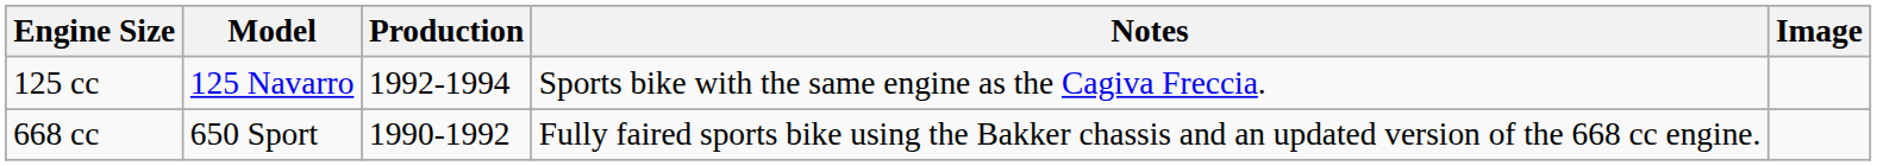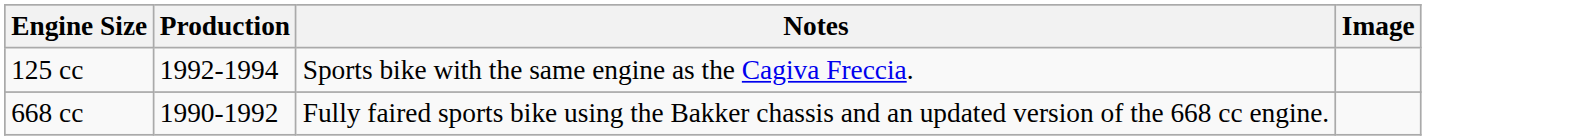 <table class="wikitable">
 <tr>
 <th>Engine Size</th>
-<th>Model</th>
 <th>Production</th>
 <th>Notes</th>
 <th>Image</th>
 </tr>
 <tr>
 <td>125 cc</td>
-<td><a href='#'>125 Navarro</a></td>
 <td>1992-1994</td>
 <td>Sports bike with the same engine as the <a href='#'>Cagiva Freccia</a>.</td>
 <td></td>
 </tr>
 <tr>
 <td>668 cc</td>
-<td>650 Sport</td>
 <td>1990-1992</td>
 <td>Fully faired sports bike using the Bakker chassis and an updated version of the 668 cc engine.</td>
 <td></td>
 </tr>
 </table>
